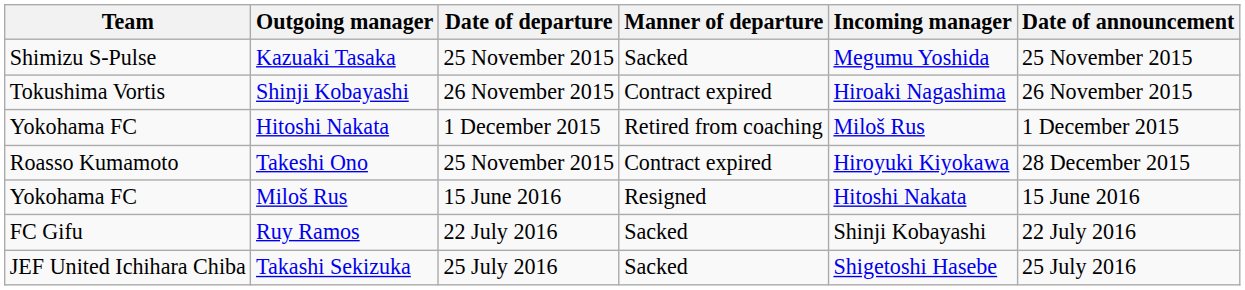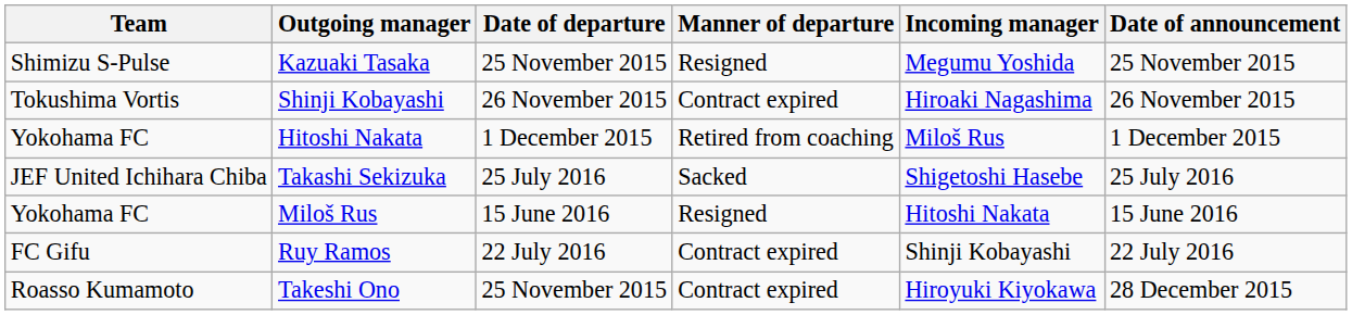 <table class="wikitable sortable">
 <tr>
 <th>Team</th>
 <th>Outgoing manager</th>
 <th>Date of departure</th>
 <th>Manner of departure</th>
 <th>Incoming manager</th>
 <th>Date of announcement</th>
 </tr>
 <tr>
 <td>Shimizu S-Pulse</td>
 <td> <a href='#'>Kazuaki Tasaka</a></td>
 <td>25 November 2015</td>
-<td>Sacked</td>
+<td>Resigned</td>
 <td> <a href='#'>Megumu Yoshida</a></td>
 <td>25 November 2015</td>
 </tr>
 <tr>
 <td>Tokushima Vortis</td>
 <td> <a href='#'>Shinji Kobayashi</a></td>
 <td>26 November 2015</td>
 <td>Contract expired</td>
 <td> <a href='#'>Hiroaki Nagashima</a></td>
 <td>26 November 2015</td>
 </tr>
 <tr>
 <td>Yokohama FC</td>
 <td> <a href='#'>Hitoshi Nakata</a></td>
 <td>1 December 2015</td>
 <td>Retired from coaching</td>
 <td> <a href='#'>Miloš Rus</a></td>
 <td>1 December 2015</td>
 </tr>
 <tr>
-<td>Roasso Kumamoto</td>
-<td> <a href='#'>Takeshi Ono</a></td>
-<td>25 November 2015</td>
-<td>Contract expired</td>
-<td> <a href='#'>Hiroyuki Kiyokawa</a></td>
-<td>28 December 2015</td>
+<td>JEF United Ichihara Chiba</td>
+<td> <a href='#'>Takashi Sekizuka</a></td>
+<td>25 July 2016</td>
+<td>Sacked</td>
+<td> <a href='#'>Shigetoshi Hasebe</a></td>
+<td>25 July 2016</td>
 </tr>
 <tr>
 <td>Yokohama FC</td>
 <td> <a href='#'>Miloš Rus</a></td>
 <td>15 June 2016</td>
 <td>Resigned</td>
 <td> <a href='#'>Hitoshi Nakata</a></td>
 <td>15 June 2016</td>
 </tr>
 <tr>
 <td>FC Gifu</td>
 <td> <a href='#'>Ruy Ramos</a></td>
 <td>22 July 2016</td>
-<td>Sacked</td>
+<td>Contract expired</td>
 <td> Shinji Kobayashi</td>
 <td>22 July 2016</td>
 </tr>
 <tr>
-<td>JEF United Ichihara Chiba</td>
-<td> <a href='#'>Takashi Sekizuka</a></td>
-<td>25 July 2016</td>
-<td>Sacked</td>
-<td> <a href='#'>Shigetoshi Hasebe</a></td>
-<td>25 July 2016</td>
+<td>Roasso Kumamoto</td>
+<td> <a href='#'>Takeshi Ono</a></td>
+<td>25 November 2015</td>
+<td>Contract expired</td>
+<td> <a href='#'>Hiroyuki Kiyokawa</a></td>
+<td>28 December 2015</td>
 </tr>
 </table>
